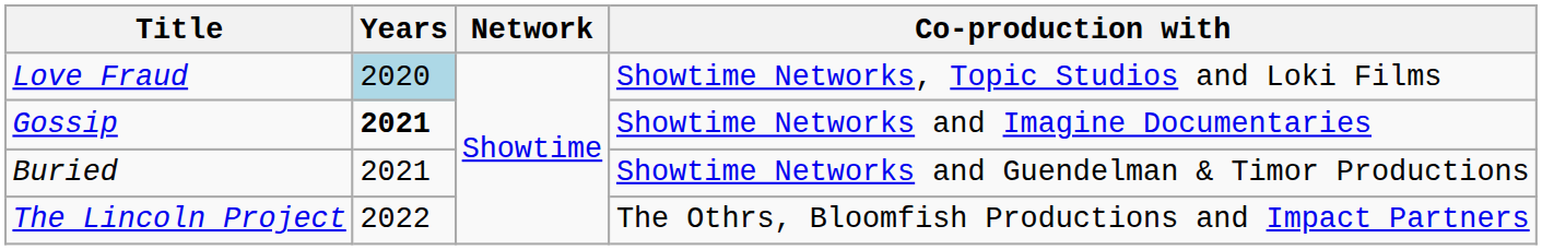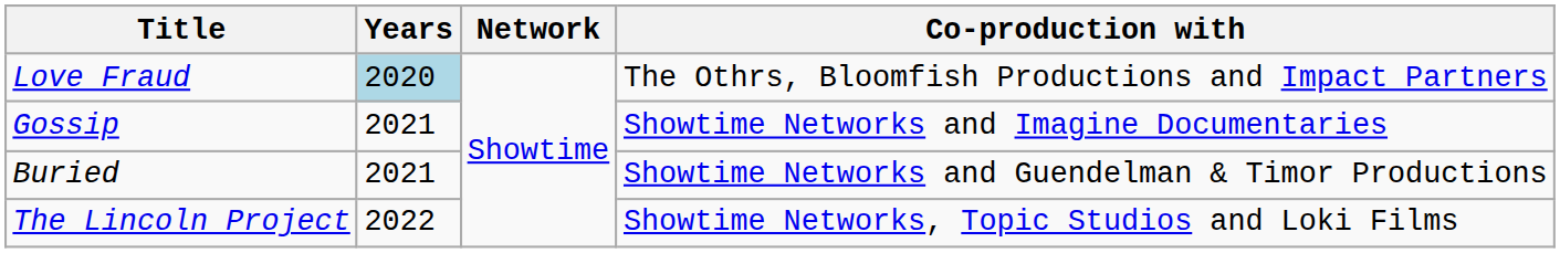 <table class="wikitable sortable">
 <tr>
 <th>Title</th>
 <th>Years</th>
 <th>Network</th>
 <th>Co-production with</th>
 </tr>
 <tr>
 <td><em><a href='#'>Love Fraud</a></em></td>
 <td style="background: lightblue;">2020</td>
 <td rowspan="4"><a href='#'>Showtime</a></td>
-<td><a href='#'>Showtime Networks</a>, <a href='#'>Topic Studios</a> and Loki Films</td>
+<td>The Othrs, Bloomfish Productions and <a href='#'>Impact Partners</a></td>
 </tr>
 <tr>
 <td><em><a href='#'>Gossip</a></em></td>
-<td><strong>2021</strong></td>
+<td>2021</td>
 <td><a href='#'>Showtime Networks</a> and <a href='#'>Imagine Documentaries</a></td>
 </tr>
 <tr>
 <td><em>Buried</em></td>
 <td>2021</td>
 <td><a href='#'>Showtime Networks</a> and Guendelman & Timor Productions</td>
 </tr>
 <tr>
 <td><em><a href='#'>The Lincoln Project</a></em></td>
 <td>2022</td>
-<td>The Othrs, Bloomfish Productions and <a href='#'>Impact Partners</a></td>
+<td><a href='#'>Showtime Networks</a>, <a href='#'>Topic Studios</a> and Loki Films</td>
 </tr>
 </table>
